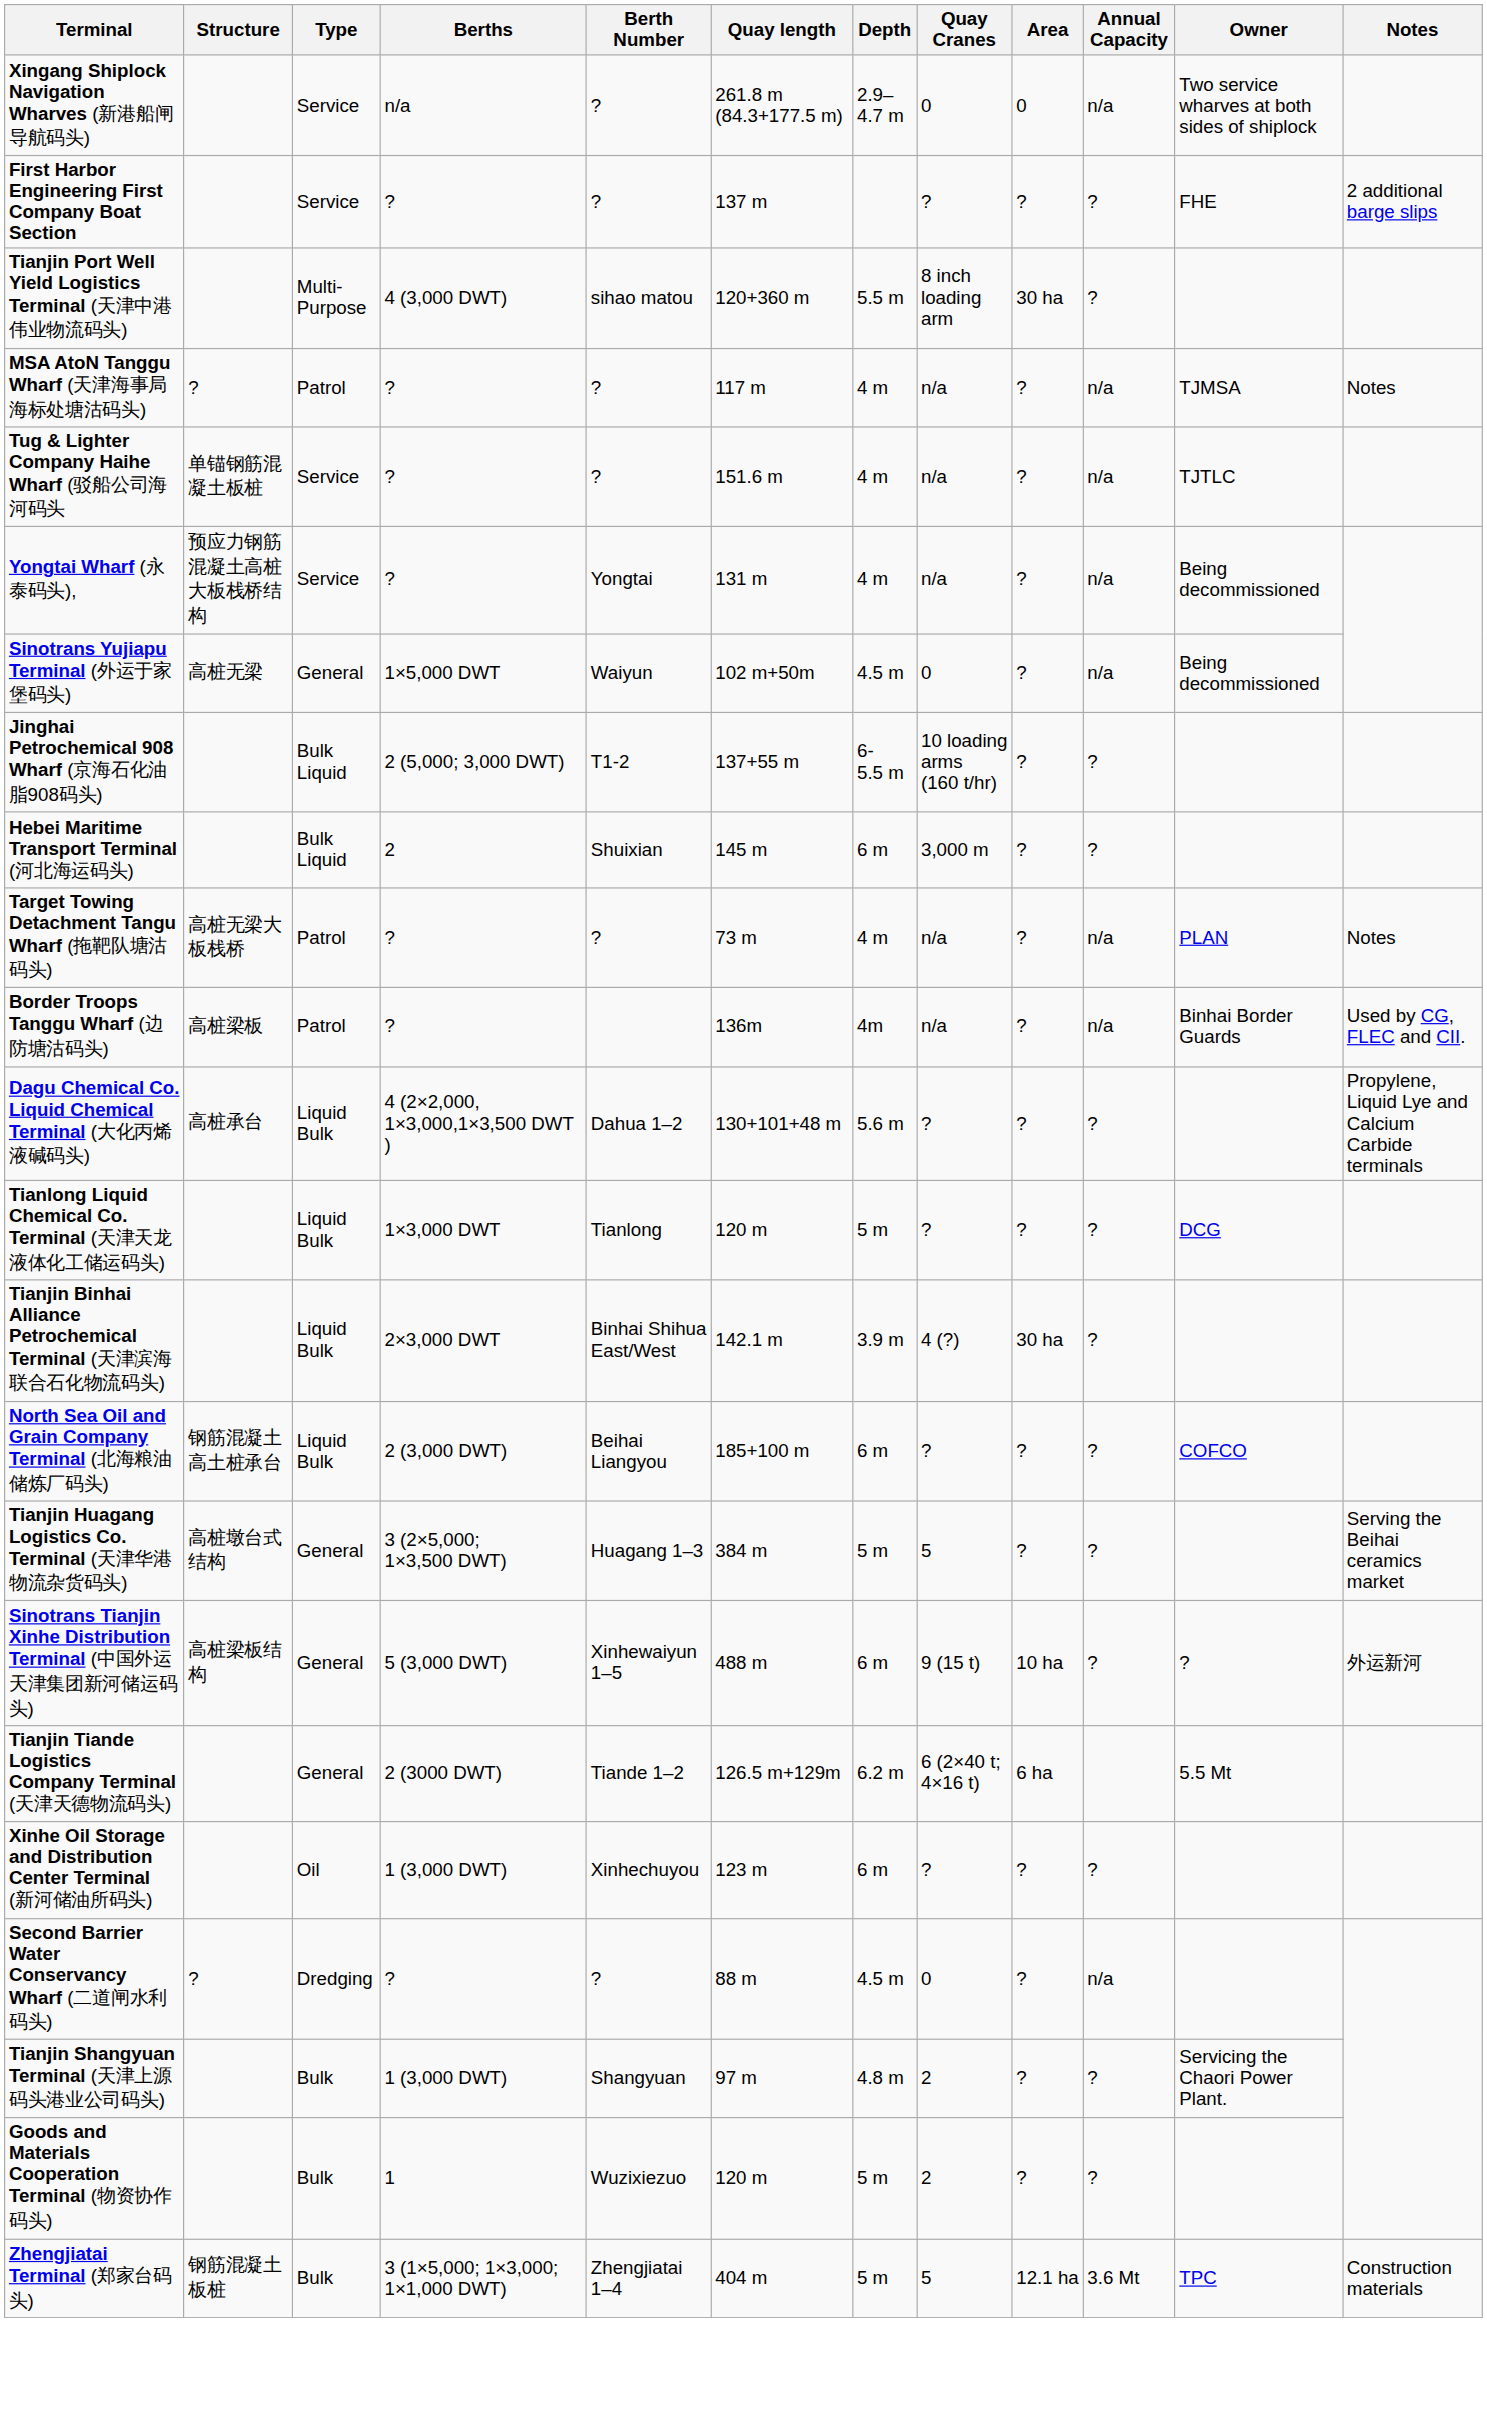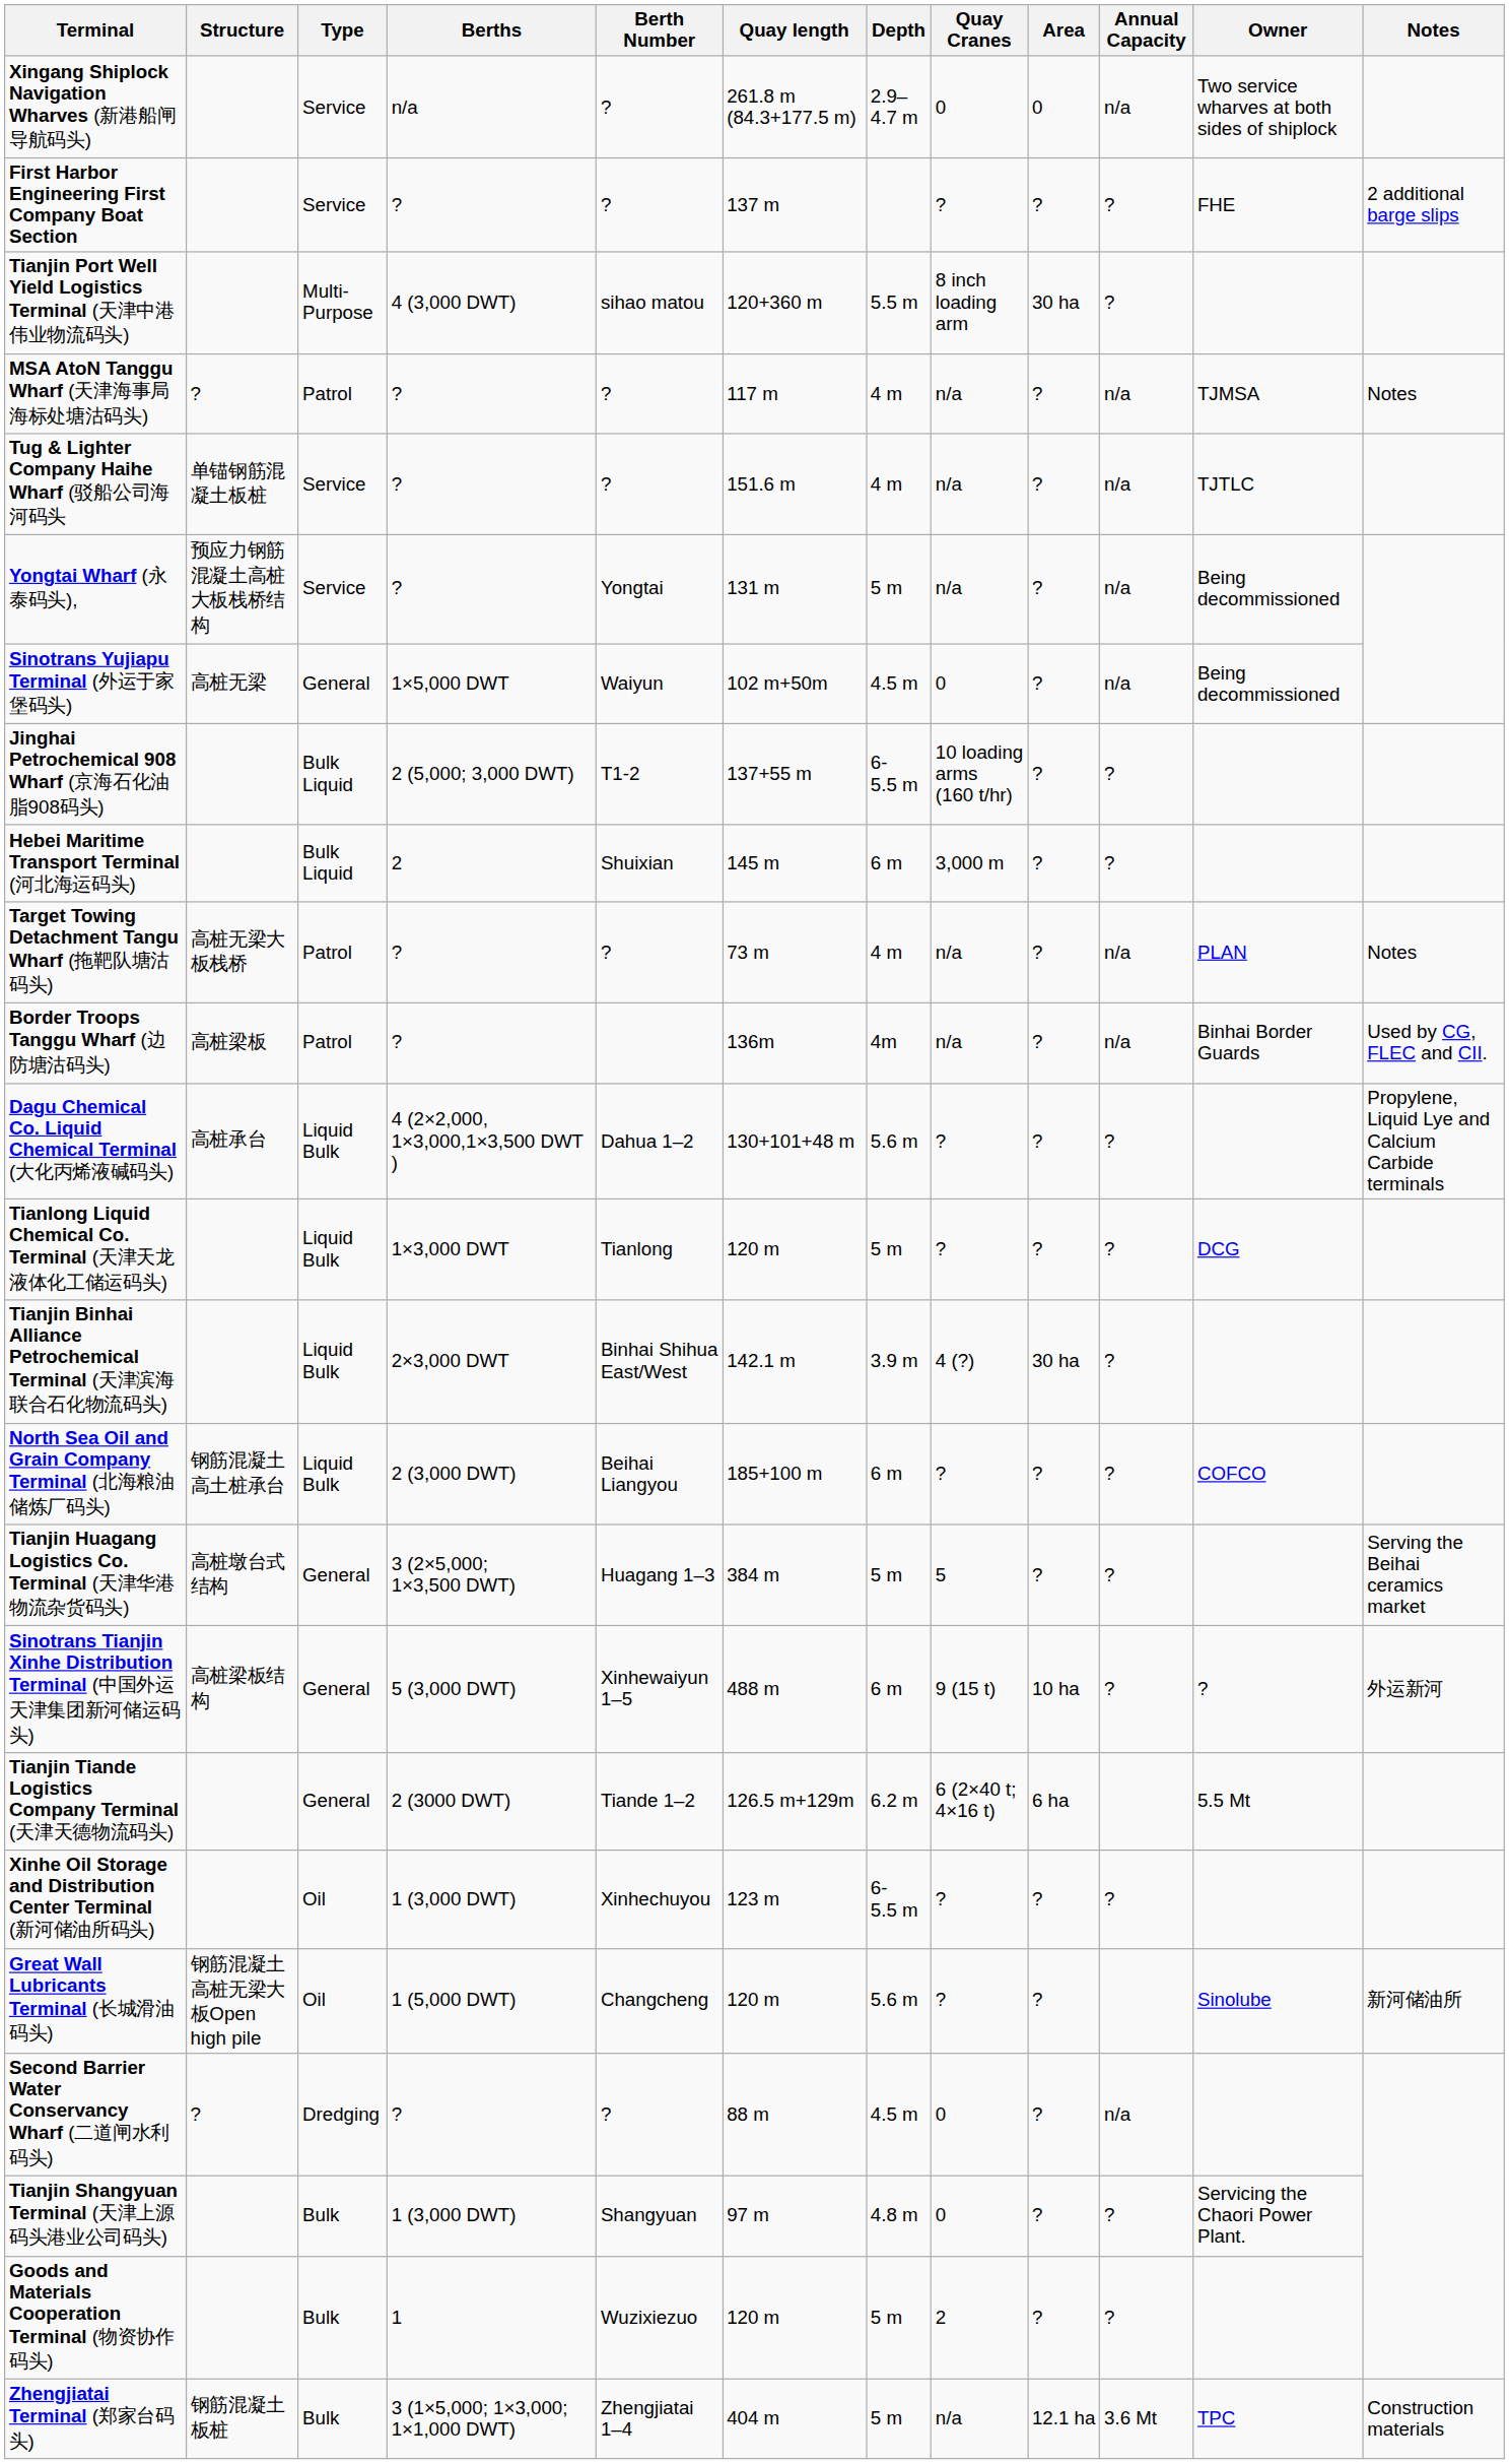 <table class="wikitable collapsible collapsed" style="margin: 1em auto 1em auto;">
 <tr>
 <th>Terminal</th>
 <th>Structure</th>
 <th>Type</th>
 <th>Berths</th>
 <th>Berth Number</th>
 <th>Quay length</th>
 <th>Depth</th>
 <th>Quay Cranes</th>
 <th>Area</th>
 <th>Annual Capacity</th>
 <th>Owner</th>
 <th>Notes</th>
 </tr>
 <tr>
 <td><strong>Xingang Shiplock Navigation Wharves</strong> (新港船闸导航码头)</td>
 <td></td>
 <td>Service</td>
 <td>n/a</td>
 <td>?</td>
 <td>261.8 m (84.3+177.5 m)</td>
 <td>2.9–4.7 m</td>
 <td>0</td>
 <td>0</td>
 <td>n/a</td>
 <td>Two service wharves at both sides of shiplock</td>
 </tr>
 <tr>
 <td><strong>First Harbor Engineering First Company Boat Section</strong></td>
 <td></td>
 <td>Service</td>
 <td>?</td>
 <td>?</td>
 <td>137 m</td>
 <td></td>
 <td>?</td>
 <td>?</td>
 <td>?</td>
 <td>FHE</td>
 <td>2 additional <a href='#'>barge slips</a></td>
 </tr>
 <tr>
 <td><strong>Tianjin Port Well Yield Logistics Terminal</strong> (天津中港伟业物流码头)</td>
 <td></td>
 <td>Multi-Purpose</td>
 <td>4 (3,000 DWT)</td>
 <td>sihao matou</td>
 <td>120+360 m</td>
 <td>5.5 m</td>
 <td>8 inch loading arm</td>
 <td>30 ha</td>
 <td>?</td>
 <td></td>
 <td></td>
 </tr>
 <tr>
 <td><strong>MSA AtoN Tanggu Wharf</strong> (天津海事局海标处塘沽码头)</td>
 <td>?</td>
 <td>Patrol</td>
 <td>?</td>
 <td>?</td>
 <td>117 m</td>
 <td>4 m</td>
 <td>n/a</td>
 <td>?</td>
 <td>n/a</td>
 <td>TJMSA</td>
 <td>Notes</td>
 </tr>
 <tr>
 <td><strong>Tug & Lighter Company Haihe Wharf </strong> (驳船公司海河码头</td>
 <td>单锚钢筋混凝土板桩</td>
 <td>Service</td>
 <td>?</td>
 <td>?</td>
 <td>151.6 m</td>
 <td>4 m</td>
 <td>n/a</td>
 <td>?</td>
 <td>n/a</td>
 <td>TJTLC</td>
 <td></td>
 </tr>
 <tr>
 <td><strong><a href='#'>Yongtai Wharf</a></strong> (永泰码头),</td>
 <td>预应力钢筋混凝土高桩大板栈桥结构</td>
 <td>Service</td>
 <td>?</td>
 <td>Yongtai</td>
 <td>131 m</td>
-<td>4 m</td>
+<td>5 m</td>
 <td>n/a</td>
 <td>?</td>
 <td>n/a</td>
 <td>Being decommissioned</td>
 </tr>
 <tr>
 <td><strong><a href='#'>Sinotrans Yujiapu Terminal</a></strong> (外运于家堡码头)</td>
 <td>高桩无梁</td>
 <td>General</td>
 <td>1×5,000 DWT</td>
 <td>Waiyun</td>
 <td>102 m+50m</td>
 <td>4.5 m</td>
 <td>0</td>
 <td>?</td>
 <td>n/a</td>
 <td>Being decommissioned</td>
 </tr>
 <tr>
 <td><strong>Jinghai Petrochemical 908 Wharf</strong> (京海石化油脂908码头)</td>
 <td></td>
 <td>Bulk Liquid</td>
 <td>2 (5,000; 3,000 DWT)</td>
 <td>T1-2</td>
 <td>137+55 m</td>
 <td>6-5.5 m</td>
 <td>10 loading arms (160 t/hr)</td>
 <td>?</td>
 <td>?</td>
 <td></td>
 <td></td>
 </tr>
 <tr>
 <td><strong>Hebei Maritime Transport Terminal</strong> (河北海运码头)</td>
 <td></td>
 <td>Bulk Liquid</td>
 <td>2</td>
 <td>Shuixian</td>
 <td>145 m</td>
 <td>6 m</td>
 <td>3,000 m</td>
 <td>?</td>
 <td>?</td>
 <td></td>
 <td></td>
 </tr>
 <tr>
 <td><strong>Target Towing Detachment Tangu Wharf</strong> (拖靶队塘沽码头)</td>
 <td>高桩无梁大板栈桥</td>
 <td>Patrol</td>
 <td>?</td>
 <td>?</td>
 <td>73 m</td>
 <td>4 m</td>
 <td>n/a</td>
 <td>?</td>
 <td>n/a</td>
 <td><a href='#'>PLAN</a></td>
 <td>Notes</td>
 </tr>
 <tr>
 <td><strong>Border Troops Tanggu Wharf</strong> (边防塘沽码头)</td>
 <td>高桩梁板</td>
 <td>Patrol</td>
 <td>?</td>
 <td></td>
 <td>136m</td>
 <td>4m</td>
 <td>n/a</td>
 <td>?</td>
 <td>n/a</td>
 <td>Binhai Border Guards</td>
 <td>Used by <a href='#'>CG</a>, <a href='#'>FLEC</a> and <a href='#'>CII</a>.</td>
 </tr>
 <tr>
 <td><strong><a href='#'>Dagu Chemical Co. Liquid Chemical Terminal</a></strong> (大化丙烯液碱码头)</td>
 <td>高桩承台</td>
 <td>Liquid Bulk</td>
 <td>4 (2×2,000, 1×3,000,1×3,500 DWT )</td>
 <td>Dahua 1–2</td>
 <td>130+101+48 m</td>
 <td>5.6 m</td>
 <td>?</td>
 <td>?</td>
 <td>?</td>
 <td></td>
 <td>Propylene, Liquid Lye and Calcium Carbide terminals</td>
 </tr>
 <tr>
 <td><strong>Tianlong Liquid Chemical Co. Terminal</strong> (天津天龙液体化工储运码头) </td>
 <td></td>
 <td>Liquid Bulk</td>
 <td>1×3,000 DWT</td>
 <td>Tianlong</td>
 <td>120 m</td>
 <td>5 m</td>
 <td>?</td>
 <td>?</td>
 <td>?</td>
 <td><a href='#'>DCG</a></td>
 <td></td>
 </tr>
 <tr>
 <td><strong>Tianjin Binhai Alliance Petrochemical Terminal</strong> (天津滨海联合石化物流码头)</td>
 <td></td>
 <td>Liquid Bulk</td>
 <td>2×3,000 DWT</td>
 <td>Binhai Shihua East/West</td>
 <td>142.1 m</td>
 <td>3.9 m</td>
 <td>4 (?)</td>
 <td>30 ha</td>
 <td>?</td>
 <td></td>
 <td></td>
 </tr>
 <tr>
 <td><strong><a href='#'>North Sea Oil and Grain Company Terminal</a></strong> (北海粮油储炼厂码头)</td>
 <td>钢筋混凝土高土桩承台</td>
 <td>Liquid Bulk</td>
 <td>2 (3,000 DWT)</td>
 <td>Beihai Liangyou</td>
 <td>185+100 m</td>
 <td>6 m</td>
 <td>?</td>
 <td>?</td>
 <td>?</td>
 <td><a href='#'>COFCO</a></td>
 <td></td>
 </tr>
 <tr>
 <td><strong>Tianjin Huagang Logistics Co. Terminal</strong> (天津华港物流杂货码头) </td>
 <td>高桩墩台式结构</td>
 <td>General</td>
 <td>3 (2×5,000; 1×3,500 DWT)</td>
 <td>Huagang 1–3</td>
 <td>384 m</td>
 <td>5 m</td>
 <td>5</td>
 <td>?</td>
 <td>?</td>
 <td></td>
 <td>Serving the Beihai ceramics market</td>
 </tr>
 <tr>
 <td><strong><a href='#'>Sinotrans Tianjin Xinhe Distribution Terminal</a></strong> (中国外运天津集团新河储运码头)</td>
 <td>高桩梁板结构</td>
 <td>General</td>
 <td>5 (3,000 DWT)</td>
 <td>Xinhewaiyun 1–5</td>
 <td>488 m</td>
 <td>6 m</td>
 <td>9 (15 t)</td>
 <td>10 ha</td>
 <td>?</td>
 <td>?</td>
 <td>外运新河</td>
 </tr>
 <tr>
 <td><strong>Tianjin Tiande Logistics Company Terminal</strong> (天津天德物流码头)</td>
 <td></td>
 <td>General</td>
 <td>2 (3000 DWT)</td>
 <td>Tiande 1–2</td>
 <td>126.5 m+129m</td>
 <td>6.2 m</td>
 <td>6 (2×40 t; 4×16 t)</td>
 <td>6 ha</td>
 <td></td>
 <td>5.5 Mt</td>
 <td></td>
 </tr>
 <tr>
 <td><strong>Xinhe Oil Storage and Distribution Center Terminal</strong> (新河储油所码头)</td>
 <td></td>
 <td>Oil</td>
 <td>1 (3,000 DWT)</td>
 <td>Xinhechuyou</td>
 <td>123 m</td>
-<td>6 m</td>
+<td>6-5.5 m</td>
 <td>?</td>
 <td>?</td>
 <td>?</td>
 <td></td>
 <td></td>
+</tr>
+<tr>
+<td><strong><a href='#'>Great Wall Lubricants Terminal</a></strong> (长城滑油码头)</td>
+<td>钢筋混凝土高桩无梁大板Open high pile</td>
+<td>Oil</td>
+<td>1 (5,000 DWT)</td>
+<td>Changcheng</td>
+<td>120 m</td>
+<td>5.6 m</td>
+<td>?</td>
+<td>?</td>
+<td></td>
+<td><a href='#'>Sinolube</a></td>
+<td>新河储油所</td>
 </tr>
 <tr>
 <td><strong>Second Barrier Water Conservancy Wharf</strong> (二道闸水利码头)</td>
 <td>?</td>
 <td>Dredging</td>
 <td>?</td>
 <td>?</td>
 <td>88 m</td>
 <td>4.5 m</td>
 <td>0</td>
 <td>?</td>
 <td>n/a</td>
 <td></td>
 </tr>
 <tr>
 <td><strong>Tianjin Shangyuan Terminal</strong> (天津上源码头港业公司码头)</td>
 <td></td>
 <td>Bulk</td>
 <td>1 (3,000 DWT)</td>
 <td>Shangyuan</td>
 <td>97 m</td>
 <td>4.8 m</td>
-<td>2</td>
+<td>0</td>
 <td>?</td>
 <td>?</td>
 <td>Servicing the Chaori Power Plant.</td>
 </tr>
 <tr>
 <td><strong>Goods and Materials Cooperation Terminal</strong> (物资协作码头)</td>
 <td></td>
 <td>Bulk</td>
 <td>1</td>
 <td>Wuzixiezuo</td>
 <td>120 m</td>
 <td>5 m</td>
 <td>2</td>
 <td>?</td>
 <td>?</td>
 <td></td>
 </tr>
 <tr>
 <td><strong><a href='#'>Zhengjiatai Terminal</a></strong> (郑家台码头) </td>
 <td>钢筋混凝土板桩</td>
 <td>Bulk</td>
 <td>3 (1×5,000; 1×3,000; 1×1,000 DWT)</td>
 <td>Zhengjiatai 1–4</td>
 <td>404 m</td>
 <td>5 m</td>
-<td>5</td>
+<td>n/a</td>
 <td>12.1 ha</td>
 <td>3.6 Mt</td>
 <td><a href='#'>TPC</a></td>
 <td>Construction materials</td>
 </tr>
 </table>
